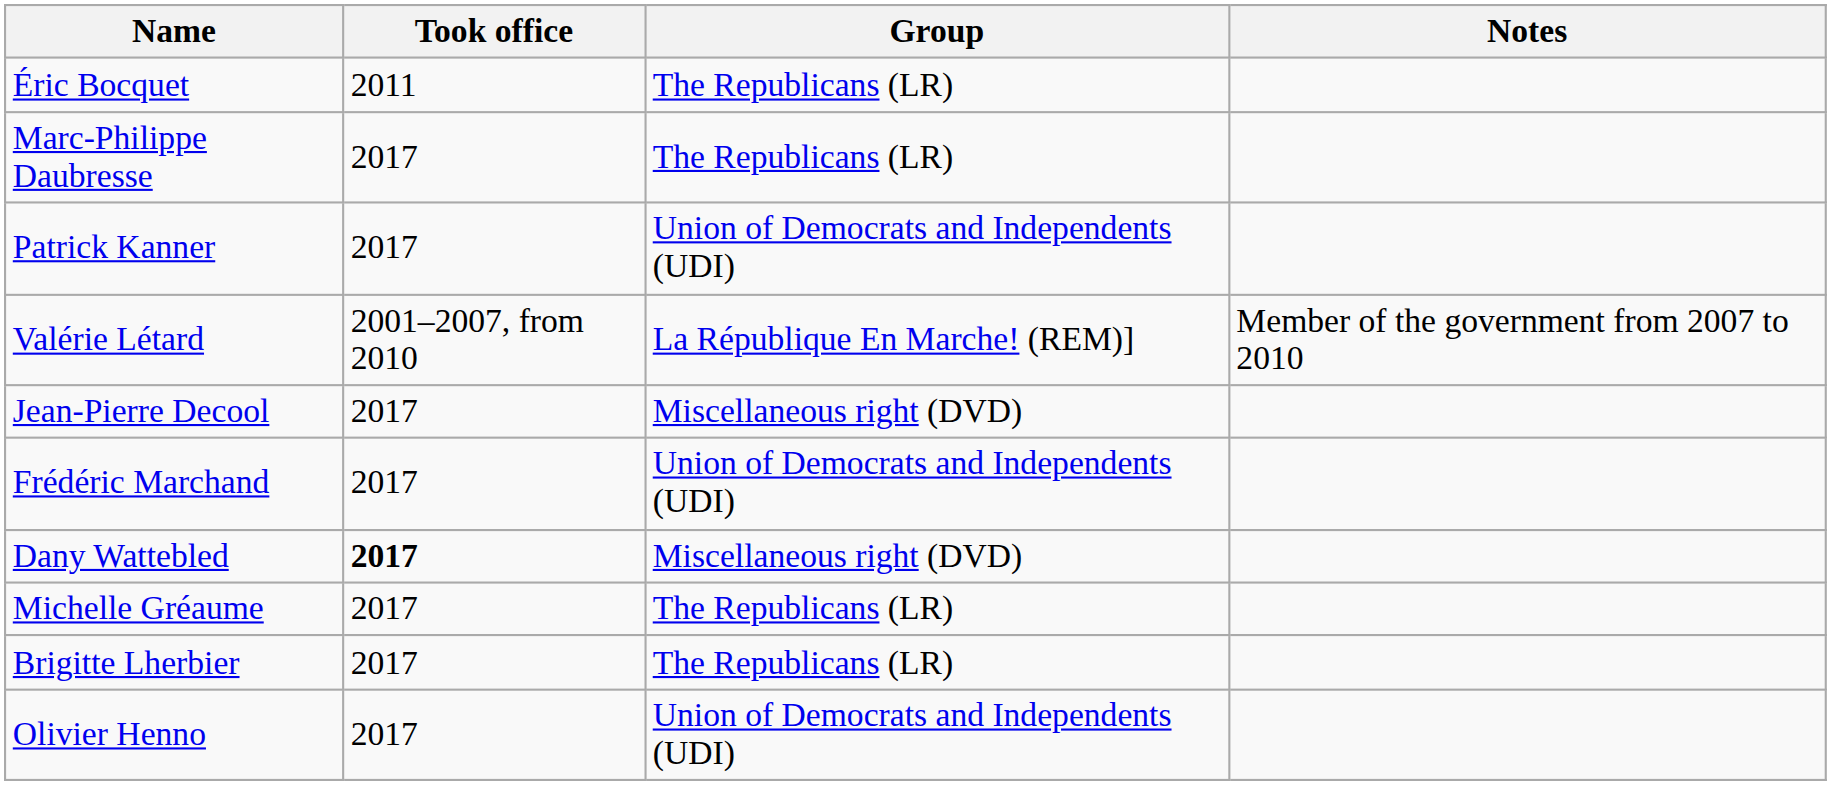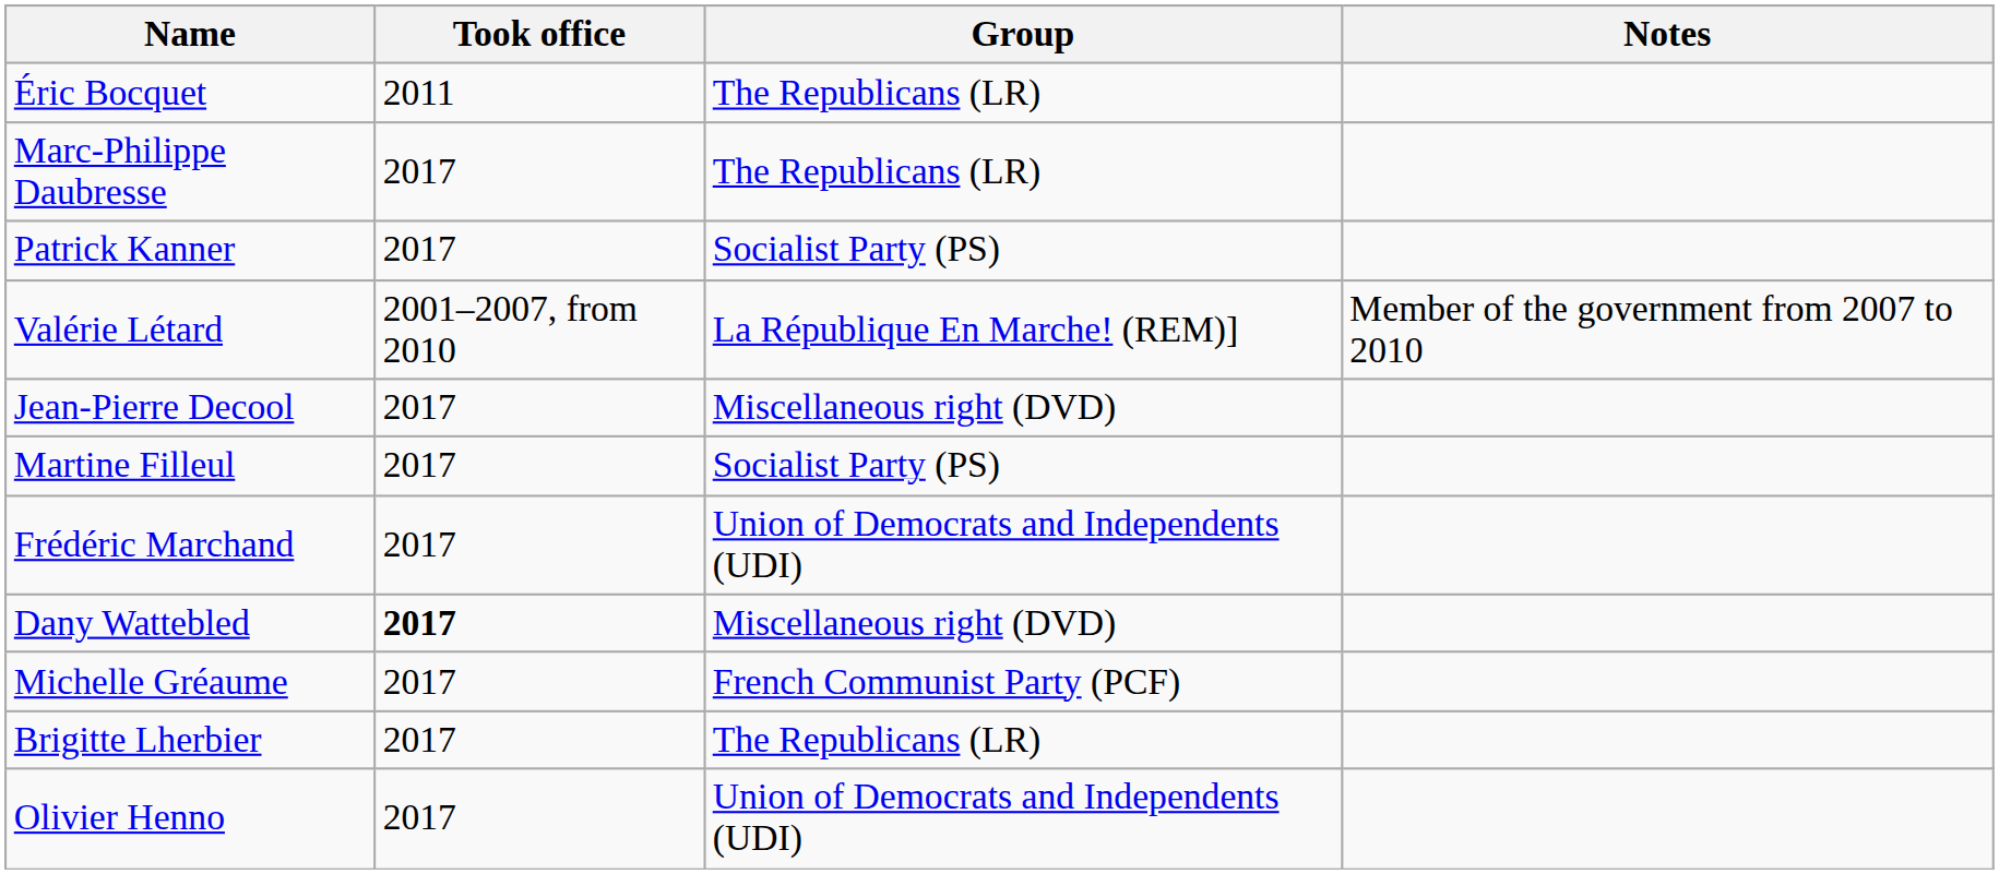 <table class="wikitable sortable">
 <tr>
 <th>Name</th>
 <th>Took office</th>
 <th>Group</th>
 <th>Notes</th>
 </tr>
 <tr>
 <td><a href='#'>Éric Bocquet</a></td>
 <td>2011</td>
 <td><a href='#'>The Republicans</a> (LR)</td>
 <td></td>
 </tr>
 <tr>
 <td><a href='#'>Marc-Philippe Daubresse</a></td>
 <td>2017</td>
 <td><a href='#'>The Republicans</a> (LR)</td>
 <td></td>
 </tr>
 <tr>
 <td><a href='#'>Patrick Kanner</a></td>
 <td>2017</td>
-<td><a href='#'>Union of Democrats and Independents</a> (UDI)</td>
+<td><a href='#'>Socialist Party</a> (PS)</td>
 <td></td>
 </tr>
 <tr>
 <td><a href='#'>Valérie Létard</a></td>
 <td>2001–2007, from 2010</td>
 <td><a href='#'>La République En Marche!</a> (REM)]</td>
 <td>Member of the government from 2007 to 2010</td>
 </tr>
 <tr>
 <td><a href='#'>Jean-Pierre Decool</a></td>
 <td>2017</td>
 <td><a href='#'>Miscellaneous right</a> (DVD)</td>
+<td></td>
+</tr>
+<tr>
+<td><a href='#'>Martine Filleul</a></td>
+<td>2017</td>
+<td><a href='#'>Socialist Party</a> (PS)</td>
 <td></td>
 </tr>
 <tr>
 <td><a href='#'>Frédéric Marchand</a></td>
 <td>2017</td>
 <td><a href='#'>Union of Democrats and Independents</a> (UDI)</td>
 <td></td>
 </tr>
 <tr>
 <td><a href='#'>Dany Wattebled</a></td>
 <td><strong>2017</strong></td>
 <td><a href='#'>Miscellaneous right</a> (DVD)</td>
 <td></td>
 </tr>
 <tr>
 <td><a href='#'>Michelle Gréaume</a></td>
 <td>2017</td>
-<td><a href='#'>The Republicans</a> (LR)</td>
+<td><a href='#'>French Communist Party</a> (PCF)</td>
 <td></td>
 </tr>
 <tr>
 <td><a href='#'>Brigitte Lherbier</a></td>
 <td>2017</td>
 <td><a href='#'>The Republicans</a> (LR)</td>
 <td></td>
 </tr>
 <tr>
 <td><a href='#'>Olivier Henno</a></td>
 <td>2017</td>
 <td><a href='#'>Union of Democrats and Independents</a> (UDI)</td>
 <td></td>
 </tr>
 </table>
